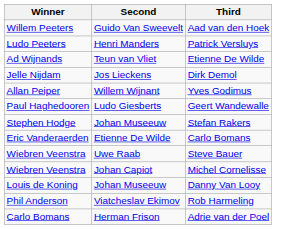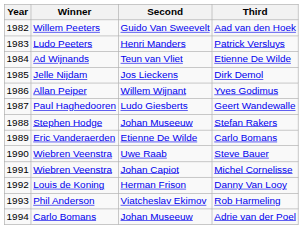 <table class="wikitable sortable">
 <tr>
+<th>Year</th>
 <th>Winner</th>
 <th>Second</th>
 <th>Third</th>
 </tr>
 <tr>
+<td>1982</td>
 <td> <a href='#'>Willem Peeters</a></td>
 <td> <a href='#'>Guido Van Sweevelt</a></td>
 <td> <a href='#'>Aad van den Hoek</a></td>
 </tr>
 <tr>
+<td>1983</td>
 <td> <a href='#'>Ludo Peeters</a></td>
 <td> <a href='#'>Henri Manders</a></td>
 <td> <a href='#'>Patrick Versluys</a></td>
 </tr>
 <tr>
+<td>1984</td>
 <td> <a href='#'>Ad Wijnands</a></td>
 <td> <a href='#'>Teun van Vliet</a></td>
 <td> <a href='#'>Etienne De Wilde</a></td>
 </tr>
 <tr>
+<td>1985</td>
 <td> <a href='#'>Jelle Nijdam</a></td>
 <td> <a href='#'>Jos Lieckens</a></td>
 <td> <a href='#'>Dirk Demol</a></td>
 </tr>
 <tr>
+<td>1986</td>
 <td> <a href='#'>Allan Peiper</a></td>
 <td> <a href='#'>Willem Wijnant</a></td>
 <td> <a href='#'>Yves Godimus</a></td>
 </tr>
 <tr>
+<td>1987</td>
 <td> <a href='#'>Paul Haghedooren</a></td>
 <td> <a href='#'>Ludo Giesberts</a></td>
 <td> <a href='#'>Geert Wandewalle</a></td>
 </tr>
 <tr>
+<td>1988</td>
 <td> <a href='#'>Stephen Hodge</a></td>
 <td> <a href='#'>Johan Museeuw</a></td>
 <td> <a href='#'>Stefan Rakers</a></td>
 </tr>
 <tr>
+<td>1989</td>
 <td> <a href='#'>Eric Vanderaerden</a></td>
 <td> <a href='#'>Etienne De Wilde</a></td>
 <td> <a href='#'>Carlo Bomans</a></td>
 </tr>
 <tr>
+<td>1990</td>
 <td> <a href='#'>Wiebren Veenstra</a></td>
 <td> <a href='#'>Uwe Raab</a></td>
 <td> <a href='#'>Steve Bauer</a></td>
 </tr>
 <tr>
+<td>1991</td>
 <td> <a href='#'>Wiebren Veenstra</a></td>
 <td> <a href='#'>Johan Capiot</a></td>
 <td> <a href='#'>Michel Cornelisse</a></td>
 </tr>
 <tr>
+<td>1992</td>
 <td> <a href='#'>Louis de Koning</a></td>
-<td> <a href='#'>Johan Museeuw</a></td>
+<td> <a href='#'>Herman Frison</a></td>
 <td> <a href='#'>Danny Van Looy</a></td>
 </tr>
 <tr>
+<td>1993</td>
 <td> <a href='#'>Phil Anderson</a></td>
 <td> <a href='#'>Viatcheslav Ekimov</a></td>
 <td> <a href='#'>Rob Harmeling</a></td>
 </tr>
 <tr>
+<td>1994</td>
 <td> <a href='#'>Carlo Bomans</a></td>
-<td> <a href='#'>Herman Frison</a></td>
+<td> <a href='#'>Johan Museeuw</a></td>
 <td> <a href='#'>Adrie van der Poel</a></td>
 </tr>
 </table>
